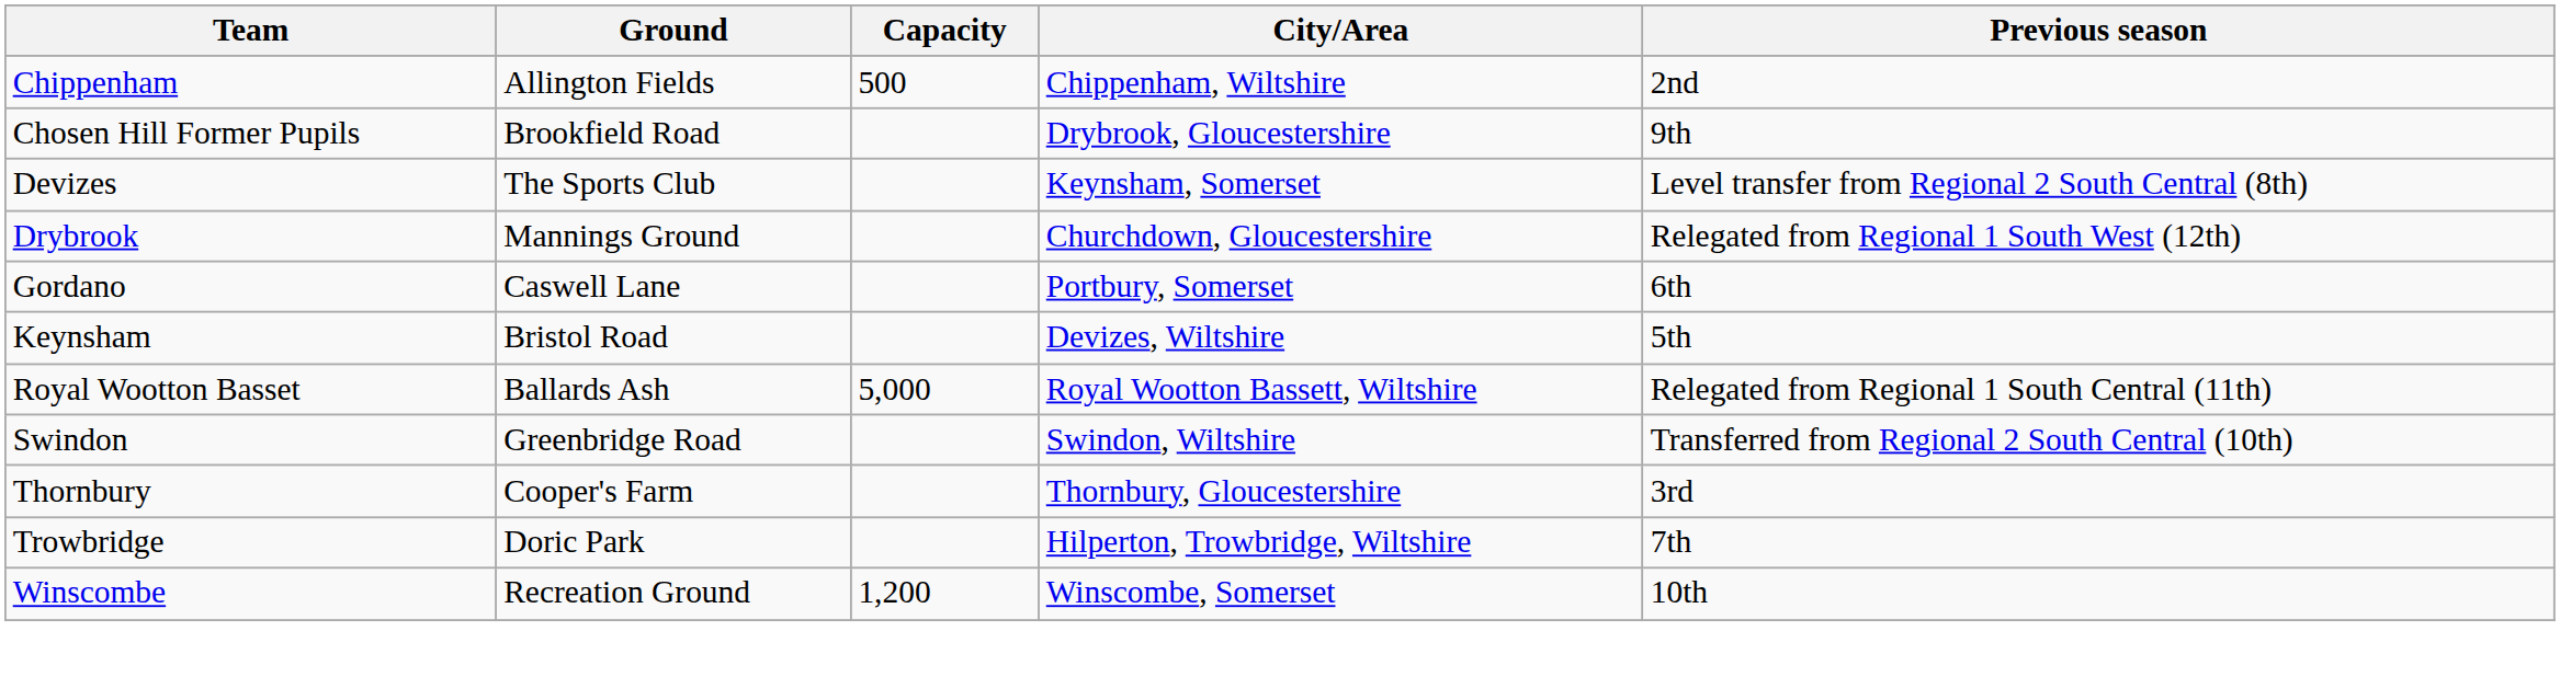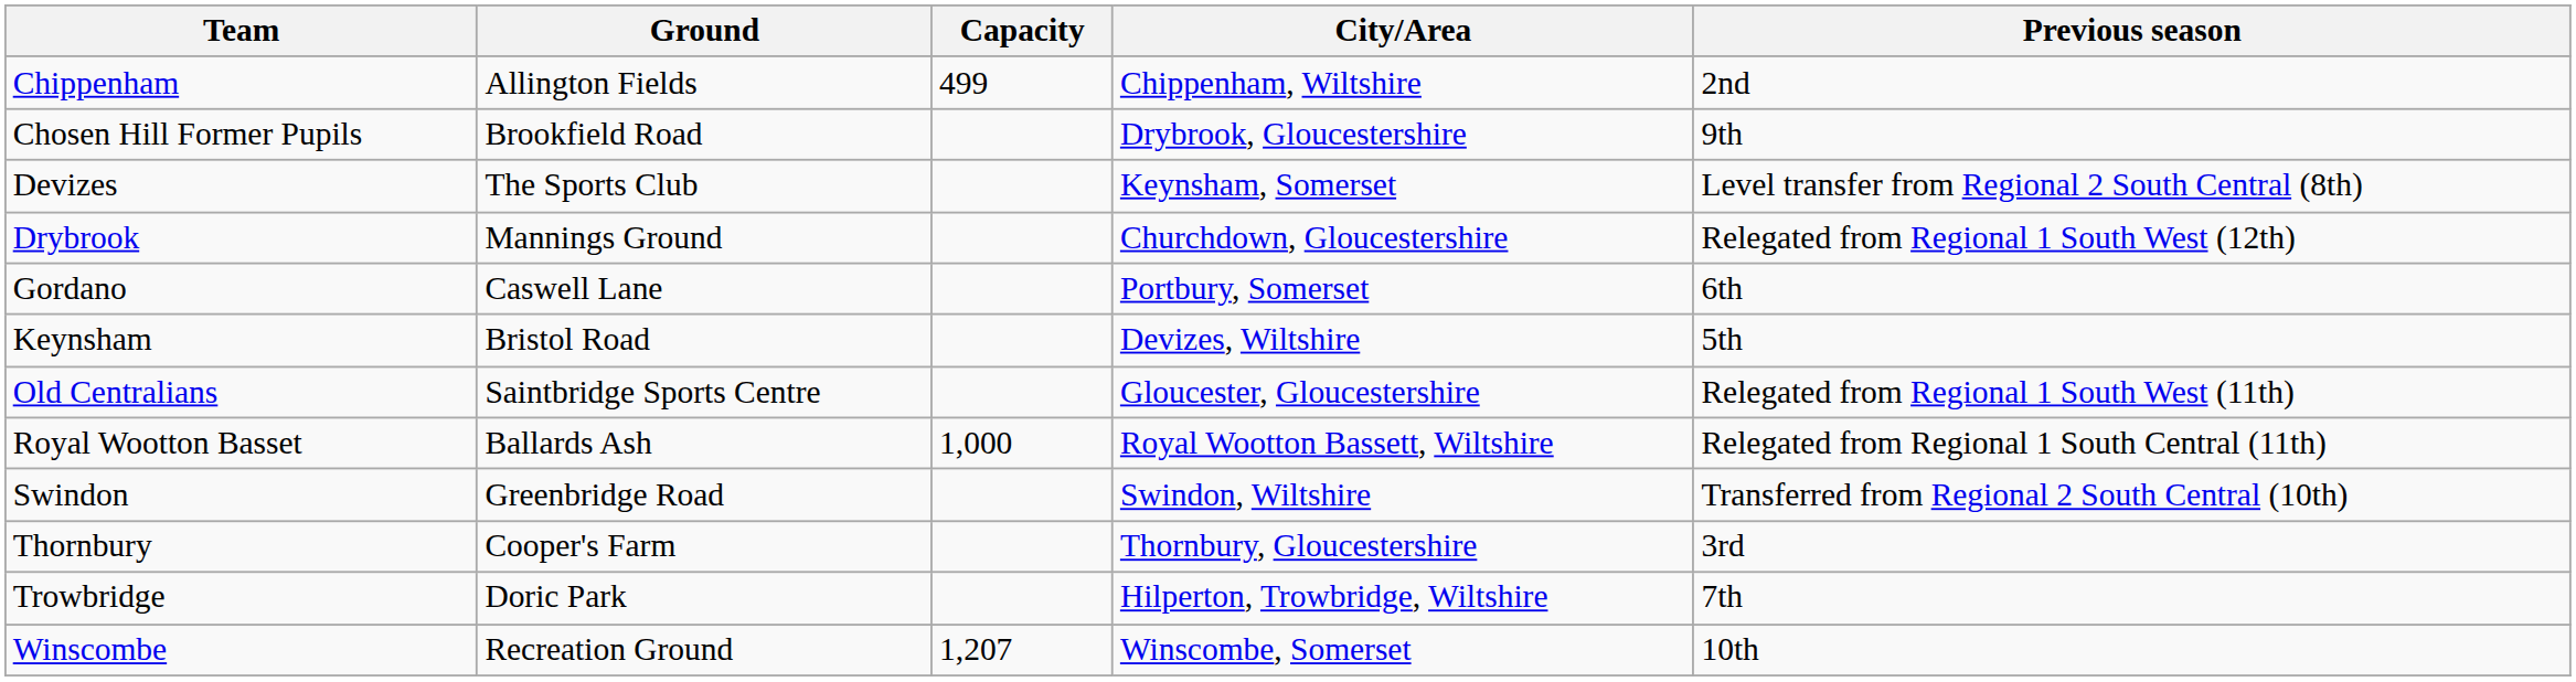 <table class="wikitable sortable" width=100%>
 <tr>
 <th>Team</th>
 <th>Ground</th>
 <th>Capacity</th>
 <th>City/Area</th>
 <th>Previous season</th>
 </tr>
 <tr>
 <td><a href='#'>Chippenham</a></td>
 <td>Allington Fields</td>
-<td>500</td>
+<td>499</td>
 <td><a href='#'>Chippenham</a>, <a href='#'>Wiltshire</a></td>
 <td>2nd</td>
 </tr>
 <tr>
 <td>Chosen Hill Former Pupils</td>
 <td>Brookfield Road</td>
 <td></td>
 <td><a href='#'>Drybrook</a>, <a href='#'>Gloucestershire</a></td>
 <td>9th</td>
 </tr>
 <tr>
 <td>Devizes</td>
 <td>The Sports Club</td>
 <td></td>
 <td><a href='#'>Keynsham</a>, <a href='#'>Somerset</a></td>
 <td>Level transfer from <a href='#'>Regional 2 South Central</a> (8th)</td>
 </tr>
 <tr>
 <td><a href='#'>Drybrook</a></td>
 <td>Mannings Ground</td>
 <td></td>
 <td><a href='#'>Churchdown</a>, <a href='#'>Gloucestershire</a></td>
 <td>Relegated from <a href='#'>Regional 1 South West</a> (12th)</td>
 </tr>
 <tr>
 <td>Gordano</td>
 <td>Caswell Lane</td>
 <td></td>
 <td><a href='#'>Portbury</a>, <a href='#'>Somerset</a></td>
 <td>6th</td>
 </tr>
 <tr>
 <td>Keynsham</td>
 <td>Bristol Road</td>
 <td></td>
 <td><a href='#'>Devizes</a>, <a href='#'>Wiltshire</a></td>
 <td>5th</td>
 </tr>
 <tr>
+<td><a href='#'>Old Centralians</a></td>
+<td>Saintbridge Sports Centre</td>
+<td></td>
+<td><a href='#'>Gloucester</a>, <a href='#'>Gloucestershire</a></td>
+<td>Relegated from <a href='#'>Regional 1 South West</a> (11th)</td>
+</tr>
+<tr>
 <td>Royal Wootton Basset</td>
 <td>Ballards Ash</td>
-<td>5,000</td>
+<td>1,000</td>
 <td><a href='#'>Royal Wootton Bassett</a>, <a href='#'>Wiltshire</a></td>
 <td>Relegated from Regional 1 South Central (11th)</td>
 </tr>
 <tr>
 <td>Swindon</td>
 <td>Greenbridge Road </td>
 <td></td>
 <td><a href='#'>Swindon</a>, <a href='#'>Wiltshire</a></td>
 <td>Transferred from <a href='#'>Regional 2 South Central</a> (10th)</td>
 </tr>
 <tr>
 <td>Thornbury</td>
 <td>Cooper's Farm</td>
 <td></td>
 <td><a href='#'>Thornbury</a>, <a href='#'>Gloucestershire</a></td>
 <td>3rd</td>
 </tr>
 <tr>
 <td>Trowbridge</td>
 <td>Doric Park</td>
 <td></td>
 <td><a href='#'>Hilperton</a>, <a href='#'>Trowbridge</a>, <a href='#'>Wiltshire</a></td>
 <td>7th</td>
 </tr>
 <tr>
 <td><a href='#'>Winscombe</a></td>
 <td>Recreation Ground </td>
-<td>1,200</td>
+<td>1,207</td>
 <td><a href='#'>Winscombe</a>, <a href='#'>Somerset</a></td>
 <td>10th</td>
 </tr>
 </table>
